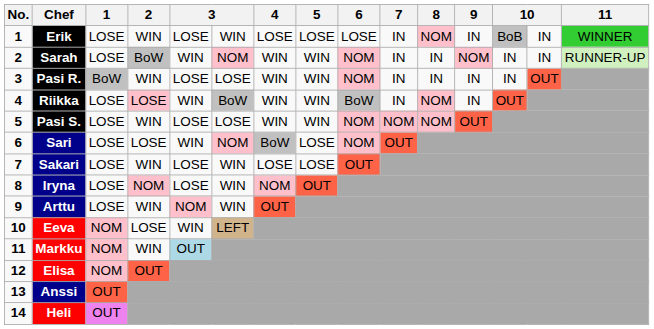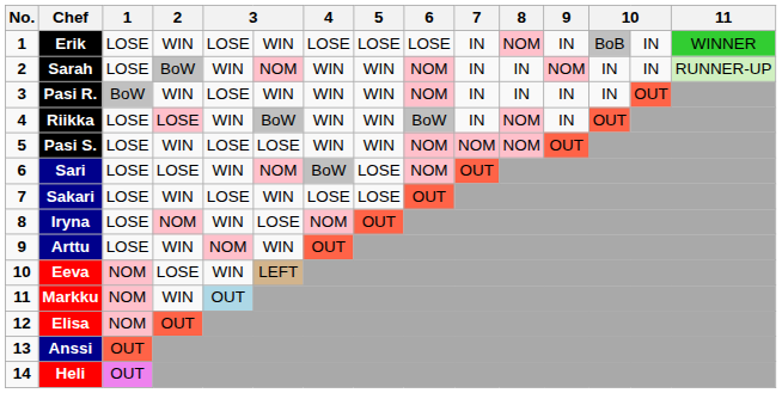 <table class="wikitable" style="text-align:center">
 <tr>
 <th scope="col">No.</th>
 <th>Chef</th>
 <th>1</th>
 <th>2</th>
 <th colspan="2">3</th>
 <th>4</th>
 <th>5</th>
 <th>6</th>
 <th>7</th>
 <th>8</th>
 <th>9</th>
 <th colspan="2">10</th>
 <th>11</th>
 </tr>
 <tr>
 <td scope="row"><strong>1</strong></td>
 <th style="background:#000; color:#fff;">Erik</th>
 <td>LOSE</td>
 <td>WIN</td>
 <td>LOSE</td>
 <td>WIN</td>
 <td>LOSE</td>
 <td>LOSE</td>
 <td>LOSE</td>
 <td>IN</td>
 <td bgcolor="pink">NOM</td>
 <td>IN</td>
 <td bgcolor="silver">BoB</td>
 <td>IN</td>
 <td bgcolor="limegreen">WINNER</td>
 </tr>
 <tr>
 <td scope="row"><strong>2</strong></td>
 <th style="background:#000; color:#fff;">Sarah</th>
 <td>LOSE</td>
 <td bgcolor="silver">BoW</td>
 <td>WIN</td>
 <td bgcolor="pink">NOM</td>
 <td>WIN</td>
 <td>WIN</td>
 <td bgcolor="pink">NOM</td>
 <td>IN</td>
 <td>IN</td>
 <td bgcolor="pink">NOM</td>
 <td>IN</td>
 <td>IN</td>
 <td bgcolor="#d0f0c0">RUNNER-UP</td>
 </tr>
 <tr>
 <td scope="row"><strong>3</strong></td>
 <th style="background:#000; color:#fff;">Pasi R.</th>
 <td bgcolor="silver">BoW</td>
 <td>WIN</td>
 <td>LOSE</td>
-<td>LOSE</td>
+<td>WIN</td>
 <td>WIN</td>
 <td>WIN</td>
 <td bgcolor="pink">NOM</td>
 <td>IN</td>
 <td>IN</td>
 <td>IN</td>
 <td>IN</td>
 <td bgcolor="tomato">OUT</td>
 <td colspan=4 style="background:darkgray;"></td>
 </tr>
 <tr>
 <td scope="row"><strong>4</strong></td>
 <th style="background:#000; color:#fff;">Riikka</th>
 <td>LOSE</td>
 <td style="background: pink;">LOSE</td>
 <td>WIN</td>
 <td bgcolor="silver">BoW</td>
 <td>WIN</td>
 <td>WIN</td>
 <td bgcolor="silver">BoW</td>
 <td>IN</td>
 <td bgcolor="pink">NOM</td>
 <td>IN</td>
 <td bgcolor="tomato">OUT</td>
 <td colspan=5 style="background:darkgray;"></td>
 </tr>
 <tr>
 <td scope="row"><strong>5</strong></td>
 <th style="background:#000; color:#fff;">Pasi S.</th>
 <td>LOSE</td>
 <td>WIN</td>
 <td>LOSE</td>
 <td>LOSE</td>
 <td>WIN</td>
 <td>WIN</td>
 <td bgcolor="pink">NOM</td>
 <td bgcolor="pink">NOM</td>
 <td bgcolor="pink">NOM</td>
 <td bgcolor="tomato">OUT</td>
 <td colspan=6 style="background:darkgray;"></td>
 </tr>
 <tr>
 <td scope="row"><strong>6</strong></td>
 <th style="background:darkblue; color:#fff;">Sari</th>
 <td>LOSE</td>
 <td>LOSE</td>
 <td>WIN</td>
 <td bgcolor="pink">NOM</td>
 <td bgcolor="silver">BoW</td>
 <td>LOSE</td>
 <td bgcolor="pink">NOM</td>
 <td bgcolor="tomato">OUT</td>
 <td colspan=7 style="background:darkgray;"></td>
 </tr>
 <tr>
 <td scope="row"><strong>7</strong></td>
 <th style="background:darkblue; color:#fff;">Sakari</th>
 <td>LOSE</td>
 <td>WIN</td>
 <td>LOSE</td>
 <td>WIN</td>
 <td>LOSE</td>
 <td>LOSE</td>
 <td bgcolor="tomato">OUT</td>
 <td colspan=8 style="background:darkgray;"></td>
 </tr>
 <tr>
 <td scope="row"><strong>8</strong></td>
 <th style="background:darkblue; color:#fff;">Iryna</th>
 <td>LOSE</td>
 <td bgcolor="pink">NOM</td>
+<td>WIN</td>
 <td>LOSE</td>
-<td>WIN</td>
 <td bgcolor="pink">NOM</td>
 <td bgcolor="tomato">OUT</td>
 <td colspan=9 style="background:darkgray;"></td>
 </tr>
 <tr>
 <td scope="row"><strong>9</strong></td>
 <th style="background:darkblue; color:#fff;">Arttu</th>
 <td>LOSE</td>
 <td>WIN</td>
 <td bgcolor="pink">NOM</td>
 <td>WIN</td>
 <td bgcolor="tomato">OUT</td>
 <td colspan=10 style="background:darkgray;"></td>
 </tr>
 <tr>
 <td scope="row"><strong>10</strong></td>
 <th style="background:red; color:#fff;">Eeva</th>
 <td bgcolor="pink">NOM</td>
 <td>LOSE</td>
 <td>WIN</td>
 <td bgcolor="tan">LEFT</td>
 <td colspan=11 style="background:darkgray;"></td>
 </tr>
 <tr>
 <td scope="row"><strong>11</strong></td>
 <th style="background:red; color:#fff;">Markku</th>
 <td bgcolor="pink">NOM</td>
 <td>WIN</td>
 <td bgcolor="lightblue">OUT</td>
 <td colspan=12 style="background:darkgray;"></td>
 </tr>
 <tr>
 <td scope="row"><strong>12</strong></td>
 <th style="background:red; color:#fff;">Elisa</th>
 <td bgcolor="pink">NOM</td>
 <td bgcolor="tomato">OUT</td>
 <td colspan=13 style="background:darkgray;"></td>
 </tr>
 <tr>
 <td scope="row"><strong>13</strong></td>
 <th style="background:darkblue; color:#fff;">Anssi</th>
 <td bgcolor="tomato">OUT</td>
 <td colspan=14 style="background:darkgray;"></td>
 </tr>
 <tr>
 <td scope="row"><strong>14</strong></td>
 <th style="background:red; color:#fff;">Heli</th>
 <td bgcolor="violet">OUT</td>
 <td colspan=14 style="background:darkgray;"></td>
 </tr>
 </table>
